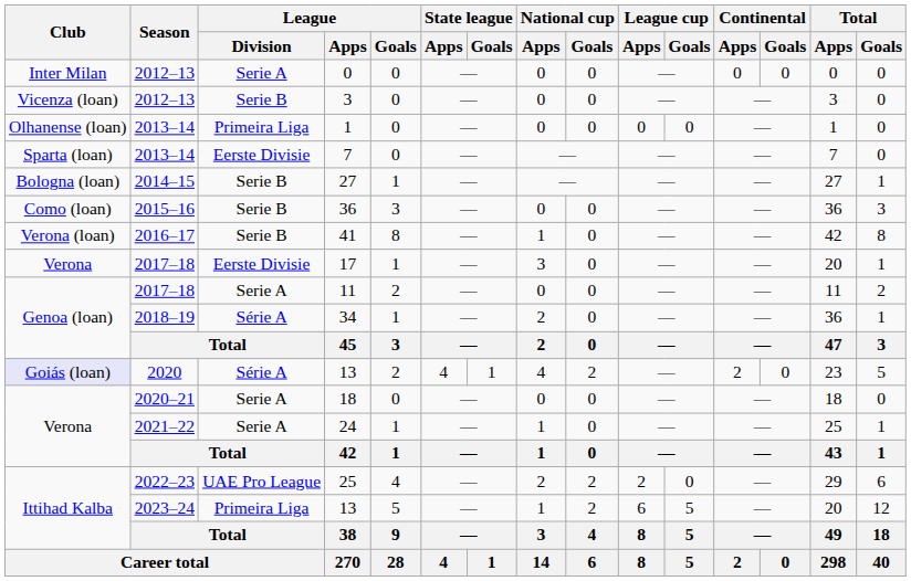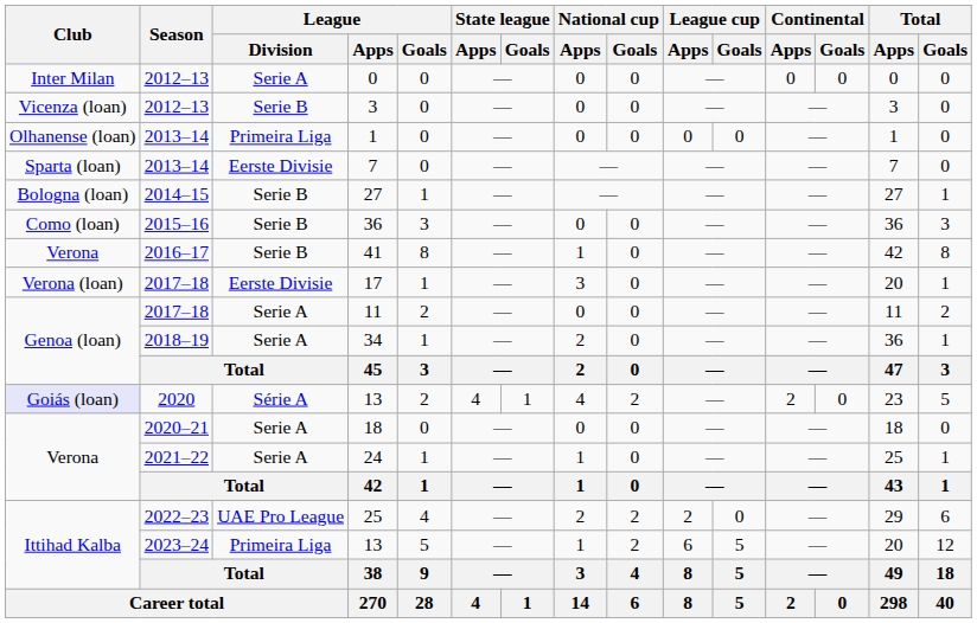 <table class="wikitable" style="text-align:center">
 <tr>
 <th rowspan="2">Club</th>
 <th rowspan="2">Season</th>
 <th colspan="3">League</th>
 <th colspan="2">State league</th>
 <th colspan="2">National cup</th>
 <th colspan="2">League cup</th>
 <th colspan="2">Continental</th>
 <th colspan="2">Total</th>
 </tr>
 <tr>
 <th>Division</th>
 <th>Apps</th>
 <th>Goals</th>
 <th>Apps</th>
 <th>Goals</th>
 <th>Apps</th>
 <th>Goals</th>
 <th>Apps</th>
 <th>Goals</th>
 <th>Apps</th>
 <th>Goals</th>
 <th>Apps</th>
 <th>Goals</th>
 </tr>
 <tr>
 <td><a href='#'>Inter Milan</a></td>
 <td><a href='#'>2012–13</a></td>
 <td><a href='#'>Serie A</a></td>
 <td>0</td>
 <td>0</td>
 <td colspan=2>—</td>
 <td>0</td>
 <td>0</td>
 <td colspan=2>—</td>
 <td>0</td>
 <td>0</td>
 <td>0</td>
 <td>0</td>
 </tr>
 <tr>
 <td><a href='#'>Vicenza</a> (loan)</td>
 <td><a href='#'>2012–13</a></td>
 <td><a href='#'>Serie B</a></td>
 <td>3</td>
 <td>0</td>
 <td colspan=2>—</td>
 <td>0</td>
 <td>0</td>
 <td colspan=2>—</td>
 <td colspan=2>—</td>
 <td>3</td>
 <td>0</td>
 </tr>
 <tr>
 <td><a href='#'>Olhanense</a> (loan)</td>
 <td><a href='#'>2013–14</a></td>
 <td><a href='#'>Primeira Liga</a></td>
 <td>1</td>
 <td>0</td>
 <td colspan=2>—</td>
 <td>0</td>
 <td>0</td>
 <td>0</td>
 <td>0</td>
 <td colspan=2>—</td>
 <td>1</td>
 <td>0</td>
 </tr>
 <tr>
 <td><a href='#'>Sparta</a> (loan)</td>
 <td><a href='#'>2013–14</a></td>
 <td><a href='#'>Eerste Divisie</a></td>
 <td>7</td>
 <td>0</td>
 <td colspan=2>—</td>
 <td colspan=2>—</td>
 <td colspan=2>—</td>
 <td colspan=2>—</td>
 <td>7</td>
 <td>0</td>
 </tr>
 <tr>
 <td><a href='#'>Bologna</a> (loan)</td>
 <td><a href='#'>2014–15</a></td>
 <td>Serie B</td>
 <td>27</td>
 <td>1</td>
 <td colspan=2>—</td>
 <td colspan=2>—</td>
 <td colspan=2>—</td>
 <td colspan=2>—</td>
 <td>27</td>
 <td>1</td>
 </tr>
 <tr>
 <td><a href='#'>Como</a> (loan)</td>
 <td><a href='#'>2015–16</a></td>
 <td>Serie B</td>
 <td>36</td>
 <td>3</td>
 <td colspan=2>—</td>
 <td>0</td>
 <td>0</td>
 <td colspan=2>—</td>
 <td colspan=2>—</td>
 <td>36</td>
 <td>3</td>
 </tr>
 <tr>
-<td><a href='#'>Verona</a> (loan)</td>
+<td><a href='#'>Verona</a></td>
 <td><a href='#'>2016–17</a></td>
 <td>Serie B</td>
 <td>41</td>
 <td>8</td>
 <td colspan=2>—</td>
 <td>1</td>
 <td>0</td>
 <td colspan=2>—</td>
 <td colspan=2>—</td>
 <td>42</td>
 <td>8</td>
 </tr>
 <tr>
-<td><a href='#'>Verona</a></td>
+<td><a href='#'>Verona</a> (loan)</td>
 <td><a href='#'>2017–18</a></td>
 <td><a href='#'>Eerste Divisie</a></td>
 <td>17</td>
 <td>1</td>
 <td colspan=2>—</td>
 <td>3</td>
 <td>0</td>
 <td colspan=2>—</td>
 <td colspan=2>—</td>
 <td>20</td>
 <td>1</td>
 </tr>
 <tr>
 <td rowspan="3"><a href='#'>Genoa</a> (loan)</td>
 <td><a href='#'>2017–18</a></td>
 <td>Serie A</td>
 <td>11</td>
 <td>2</td>
 <td colspan=2>—</td>
 <td>0</td>
 <td>0</td>
 <td colspan=2>—</td>
 <td colspan=2>—</td>
 <td>11</td>
 <td>2</td>
 </tr>
 <tr>
 <td><a href='#'>2018–19</a></td>
-<td><a href='#'>Série A</a></td>
+<td>Serie A</td>
 <td>34</td>
 <td>1</td>
 <td colspan=2>—</td>
 <td>2</td>
 <td>0</td>
 <td colspan=2>—</td>
 <td colspan=2>—</td>
 <td>36</td>
 <td>1</td>
 </tr>
 <tr>
 <th colspan="2">Total</th>
 <th>45</th>
 <th>3</th>
 <th colspan=2>—</th>
 <th>2</th>
 <th>0</th>
 <th colspan=2>—</th>
 <th colspan=2>—</th>
 <th>47</th>
 <th>3</th>
 </tr>
 <tr>
 <td style="background: lavender;"><a href='#'>Goiás</a> (loan)</td>
 <td><a href='#'>2020</a></td>
 <td><a href='#'>Série A</a></td>
 <td>13</td>
 <td>2</td>
 <td>4</td>
 <td>1</td>
 <td>4</td>
 <td>2</td>
 <td colspan=2>—</td>
 <td>2</td>
 <td>0</td>
 <td>23</td>
 <td>5</td>
 </tr>
 <tr>
 <td rowspan="3">Verona</td>
 <td><a href='#'>2020–21</a></td>
 <td>Serie A</td>
 <td>18</td>
 <td>0</td>
 <td colspan=2>—</td>
 <td>0</td>
 <td>0</td>
 <td colspan=2>—</td>
 <td colspan=2>—</td>
 <td>18</td>
 <td>0</td>
 </tr>
 <tr>
 <td><a href='#'>2021–22</a></td>
 <td>Serie A</td>
 <td>24</td>
 <td>1</td>
 <td colspan=2>—</td>
 <td>1</td>
 <td>0</td>
 <td colspan=2>—</td>
 <td colspan=2>—</td>
 <td>25</td>
 <td>1</td>
 </tr>
 <tr>
 <th colspan="2">Total</th>
 <th>42</th>
 <th>1</th>
 <th colspan=2>—</th>
 <th>1</th>
 <th>0</th>
 <th colspan=2>—</th>
 <th colspan=2>—</th>
 <th>43</th>
 <th>1</th>
 </tr>
 <tr>
 <td rowspan="3"><a href='#'>Ittihad Kalba</a></td>
 <td><a href='#'>2022–23</a></td>
 <td><a href='#'>UAE Pro League</a></td>
 <td>25</td>
 <td>4</td>
 <td colspan=2>—</td>
 <td>2</td>
 <td>2</td>
 <td>2</td>
 <td>0</td>
 <td colspan=2>—</td>
 <td>29</td>
 <td>6</td>
 </tr>
 <tr>
 <td><a href='#'>2023–24</a></td>
 <td><a href='#'>Primeira Liga</a></td>
 <td>13</td>
 <td>5</td>
 <td colspan=2>—</td>
 <td>1</td>
 <td>2</td>
 <td>6</td>
 <td>5</td>
 <td colspan=2>—</td>
 <td>20</td>
 <td>12</td>
 </tr>
 <tr>
 <th colspan="2">Total</th>
 <th>38</th>
 <th>9</th>
 <th colspan=2>—</th>
 <th>3</th>
 <th>4</th>
 <th>8</th>
 <th>5</th>
 <th colspan=2>—</th>
 <th>49</th>
 <th>18</th>
 </tr>
 <tr>
 <th colspan="3">Career total</th>
 <th>270</th>
 <th>28</th>
 <th>4</th>
 <th>1</th>
 <th>14</th>
 <th>6</th>
 <th>8</th>
 <th>5</th>
 <th>2</th>
 <th>0</th>
 <th>298</th>
 <th>40</th>
 </tr>
 </table>
